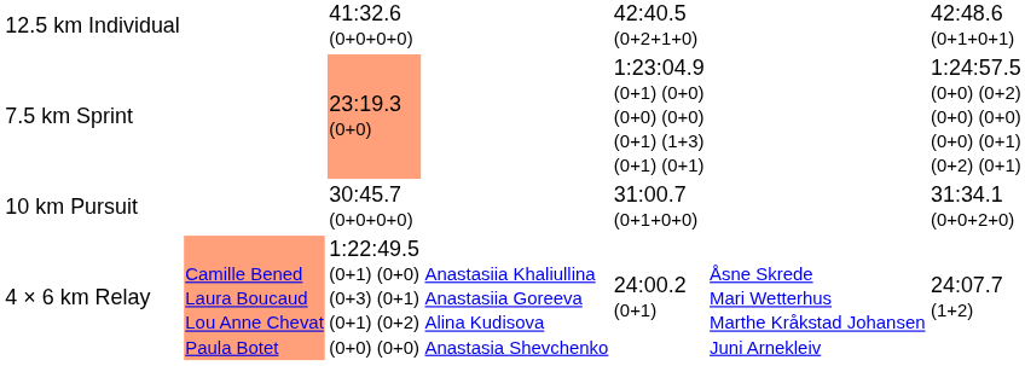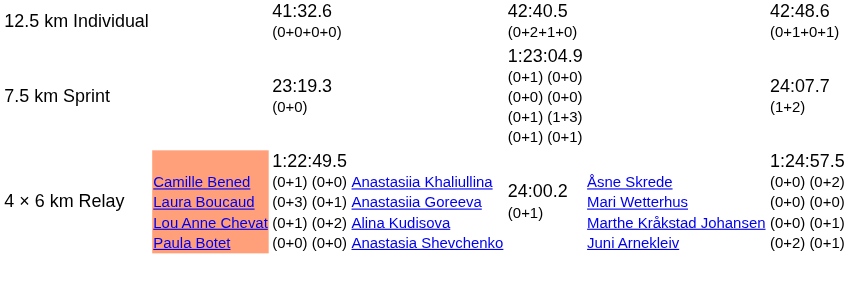 <table>
 <tr>
 <td>12.5 km Individual<br><em></em></td>
 <td></td>
 <td>41:32.6<br><small>(0+0+0+0)</small></td>
 <td></td>
 <td>42:40.5<br><small>(0+2+1+0)</small></td>
 <td></td>
 <td>42:48.6<br><small>(0+1+0+1)</small></td>
 </tr>
 <tr>
 <td>7.5 km Sprint<br><em></em></td>
 <td></td>
-<td style="background: lightsalmon;">23:19.3<br><small>(0+0)</small></td>
+<td>23:19.3<br><small>(0+0)</small></td>
 <td></td>
 <td>1:23:04.9<br><small>(0+1) (0+0)<br>(0+0) (0+0)<br>(0+1) (1+3)<br>(0+1) (0+1)</small></td>
 <td></td>
-<td>1:24:57.5<br><small>(0+0) (0+2)<br>(0+0) (0+0)<br>(0+0) (0+1)<br>(0+2) (0+1)</small></td>
-</tr>
-<tr>
-<td>10 km Pursuit<br><em></em></td>
-<td></td>
-<td>30:45.7<br><small>(0+0+0+0)</small></td>
-<td></td>
-<td>31:00.7<br><small>(0+1+0+0)</small></td>
-<td></td>
-<td>31:34.1<br><small>(0+0+2+0)</small></td>
+<td>24:07.7<br><small>(1+2)</small></td>
 </tr>
 <tr>
 <td>4 × 6 km Relay<br><em></em></td>
 <td style="background: lightsalmon;"><br><small><a href='#'>Camille Bened</a><br><a href='#'>Laura Boucaud</a><br><a href='#'>Lou Anne Chevat</a><br><a href='#'>Paula Botet</a></small></td>
 <td>1:22:49.5<br><small>(0+1) (0+0)<br>(0+3) (0+1)<br>(0+1) (0+2)<br>(0+0) (0+0)</small></td>
 <td><br><small><a href='#'>Anastasiia Khaliullina</a><br><a href='#'>Anastasiia Goreeva</a><br><a href='#'>Alina Kudisova</a><br><a href='#'>Anastasia Shevchenko</a></small></td>
 <td>24:00.2<br><small>(0+1)</small></td>
 <td><br><small><a href='#'>Åsne Skrede</a><br><a href='#'>Mari Wetterhus</a><br><a href='#'>Marthe Kråkstad Johansen</a><br><a href='#'>Juni Arnekleiv</a></small></td>
-<td>24:07.7<br><small>(1+2)</small></td>
+<td>1:24:57.5<br><small>(0+0) (0+2)<br>(0+0) (0+0)<br>(0+0) (0+1)<br>(0+2) (0+1)</small></td>
 </tr>
 </table>
